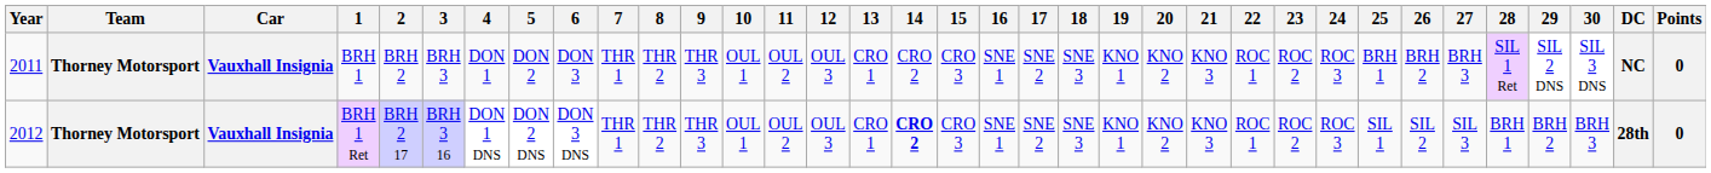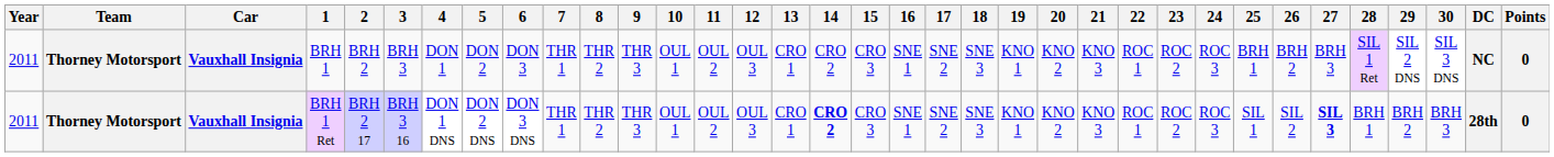 <table class="wikitable" style="text-align:center; font-size:85%">
 <tr>
 <th>Year</th>
 <th>Team</th>
 <th>Car</th>
 <th>1</th>
 <th>2</th>
 <th>3</th>
 <th>4</th>
 <th>5</th>
 <th>6</th>
 <th>7</th>
 <th>8</th>
 <th>9</th>
 <th>10</th>
 <th>11</th>
 <th>12</th>
 <th>13</th>
 <th>14</th>
 <th>15</th>
 <th>16</th>
 <th>17</th>
 <th>18</th>
 <th>19</th>
 <th>20</th>
 <th>21</th>
 <th>22</th>
 <th>23</th>
 <th>24</th>
 <th>25</th>
 <th>26</th>
 <th>27</th>
 <th>28</th>
 <th>29</th>
 <th>30</th>
 <th>DC</th>
 <th>Points</th>
 </tr>
 <tr>
 <td><a href='#'>2011</a></td>
 <th nowrap>Thorney Motorsport</th>
 <th nowrap><a href='#'>Vauxhall Insignia</a></th>
 <td><a href='#'>BRH<br>1</a></td>
 <td><a href='#'>BRH<br>2</a></td>
 <td><a href='#'>BRH<br>3</a></td>
 <td><a href='#'>DON<br>1</a></td>
 <td><a href='#'>DON<br>2</a></td>
 <td><a href='#'>DON<br>3</a></td>
 <td><a href='#'>THR<br>1</a></td>
 <td><a href='#'>THR<br>2</a></td>
 <td><a href='#'>THR<br>3</a></td>
 <td><a href='#'>OUL<br>1</a></td>
 <td><a href='#'>OUL<br>2</a></td>
 <td><a href='#'>OUL<br>3</a></td>
 <td><a href='#'>CRO<br>1</a></td>
 <td><a href='#'>CRO<br>2</a></td>
 <td><a href='#'>CRO<br>3</a></td>
 <td><a href='#'>SNE<br>1</a></td>
 <td><a href='#'>SNE<br>2</a></td>
 <td><a href='#'>SNE<br>3</a></td>
 <td><a href='#'>KNO<br>1</a></td>
 <td><a href='#'>KNO<br>2</a></td>
 <td><a href='#'>KNO<br>3</a></td>
 <td><a href='#'>ROC<br>1</a></td>
 <td><a href='#'>ROC<br>2</a></td>
 <td><a href='#'>ROC<br>3</a></td>
 <td><a href='#'>BRH<br>1</a></td>
 <td><a href='#'>BRH<br>2</a></td>
 <td><a href='#'>BRH<br>3</a></td>
 <td style="background:#EFCFFF;"><a href='#'>SIL<br>1</a><br><small>Ret</small></td>
 <td style="background:#ffffff;"><a href='#'>SIL<br>2</a><br><small>DNS</small></td>
 <td style="background:#ffffff;"><a href='#'>SIL<br>3</a><br><small>DNS</small></td>
 <th>NC</th>
 <th>0</th>
 </tr>
 <tr>
-<td><a href='#'>2012</a></td>
+<td><a href='#'>2011</a></td>
 <th nowrap>Thorney Motorsport</th>
 <th nowrap><a href='#'>Vauxhall Insignia</a></th>
 <td style="background:#EFCFFF;"><a href='#'>BRH<br>1</a><br><small>Ret</small></td>
 <td style="background:#cfcfff;"><a href='#'>BRH<br>2</a><br><small>17</small></td>
 <td style="background:#cfcfff;"><a href='#'>BRH<br>3</a><br><small>16</small></td>
 <td style="background:#ffffff;"><a href='#'>DON<br>1</a><br><small>DNS</small></td>
 <td style="background:#ffffff;"><a href='#'>DON<br>2</a><br><small>DNS</small></td>
 <td style="background:#ffffff;"><a href='#'>DON<br>3</a><br><small>DNS</small></td>
 <td><a href='#'>THR<br>1</a></td>
 <td><a href='#'>THR<br>2</a></td>
 <td><a href='#'>THR<br>3</a></td>
 <td><a href='#'>OUL<br>1</a></td>
 <td><a href='#'>OUL<br>2</a></td>
 <td><a href='#'>OUL<br>3</a></td>
 <td><a href='#'>CRO<br>1</a></td>
 <td><strong><a href='#'>CRO<br>2</a></strong></td>
 <td><a href='#'>CRO<br>3</a></td>
 <td><a href='#'>SNE<br>1</a></td>
 <td><a href='#'>SNE<br>2</a></td>
 <td><a href='#'>SNE<br>3</a></td>
 <td><a href='#'>KNO<br>1</a></td>
 <td><a href='#'>KNO<br>2</a></td>
 <td><a href='#'>KNO<br>3</a></td>
 <td><a href='#'>ROC<br>1</a></td>
 <td><a href='#'>ROC<br>2</a></td>
 <td><a href='#'>ROC<br>3</a></td>
 <td><a href='#'>SIL<br>1</a></td>
 <td><a href='#'>SIL<br>2</a></td>
-<td><a href='#'>SIL<br>3</a></td>
+<td><strong><a href='#'>SIL<br>3</a></strong></td>
 <td><a href='#'>BRH<br>1</a></td>
 <td><a href='#'>BRH<br>2</a></td>
 <td><a href='#'>BRH<br>3</a></td>
 <th>28th</th>
 <th>0</th>
 </tr>
 </table>
